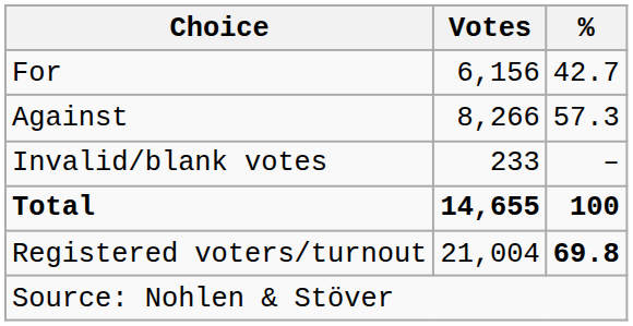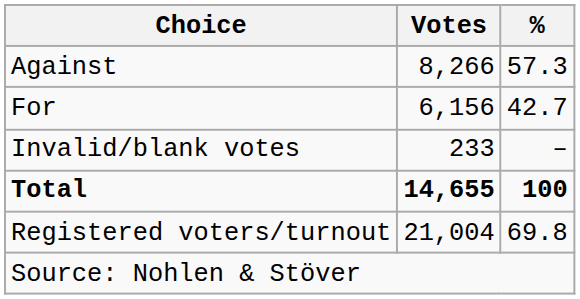 <table class=wikitable style=text-align:right>
 <tr>
 <th>Choice</th>
 <th>Votes</th>
 <th>%</th>
 </tr>
 <tr>
+<td align=left>Against</td>
+<td>8,266</td>
+<td>57.3</td>
+</tr>
+<tr>
 <td align=left>For</td>
 <td>6,156</td>
 <td>42.7</td>
-</tr>
-<tr>
-<td align=left>Against</td>
-<td>8,266</td>
-<td>57.3</td>
 </tr>
 <tr>
 <td align=left>Invalid/blank votes</td>
 <td>233</td>
 <td>–</td>
 </tr>
 <tr>
 <td align=left><strong>Total</strong></td>
 <td><strong>14,655</strong></td>
 <td><strong>100</strong></td>
 </tr>
 <tr>
 <td align=left>Registered voters/turnout</td>
 <td>21,004</td>
-<td><strong>69.8</strong></td>
+<td>69.8</td>
 </tr>
 <tr>
 <td align=left colspan=3>Source: Nohlen & Stöver</td>
 </tr>
 </table>
